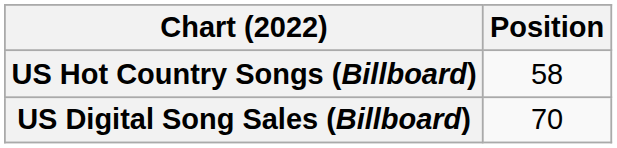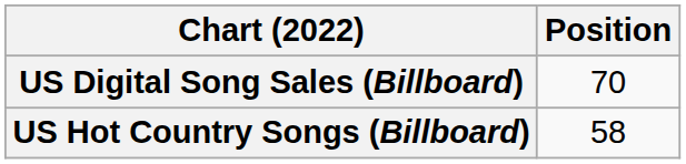 <table class="wikitable sortable plainrowheaders" style="text-align:center">
 <tr>
 <th scope="col">Chart (2022)</th>
 <th scope="col">Position</th>
 </tr>
 <tr>
+<th scope="row">US Digital Song Sales (<em>Billboard</em>)</th>
+<td>70</td>
+</tr>
+<tr>
 <th scope="row">US Hot Country Songs (<em>Billboard</em>)</th>
 <td>58</td>
 </tr>
-<tr>
-<th scope="row">US Digital Song Sales (<em>Billboard</em>)</th>
-<td>70</td>
-</tr>
 </table>
